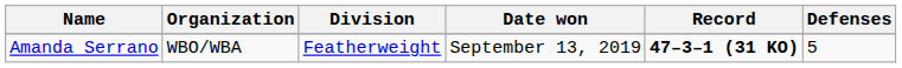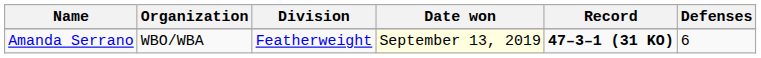 <table class="wikitable" border="1">
 <tr>
 <th>Name</th>
 <th>Organization</th>
 <th>Division</th>
 <th>Date won</th>
 <th>Record</th>
 <th>Defenses</th>
 </tr>
 <tr>
 </tr>
 <tr>
 <td><a href='#'>Amanda Serrano</a></td>
 <td>WBO/WBA</td>
 <td><a href='#'>Featherweight</a></td>
-<td>September 13, 2019</td>
+<td style="background: lightyellow;">September 13, 2019</td>
 <td><strong>47–3–1 (31 KO)</strong></td>
-<td>5</td>
+<td>6</td>
 </tr>
 </table>
